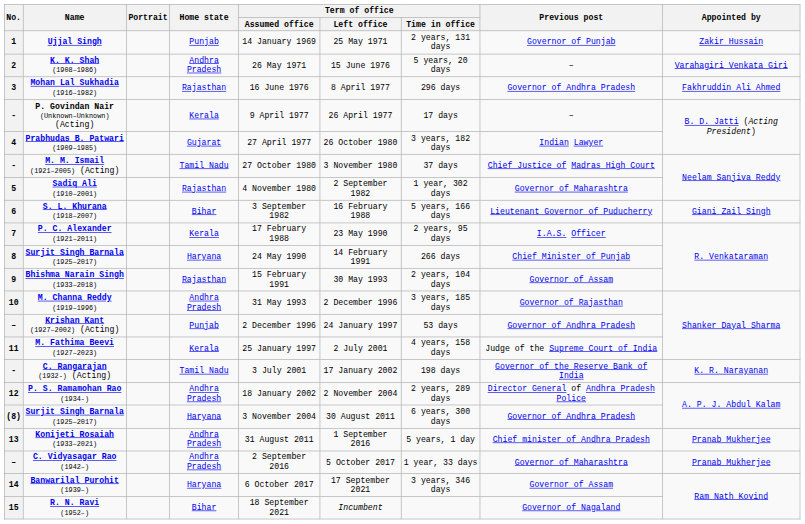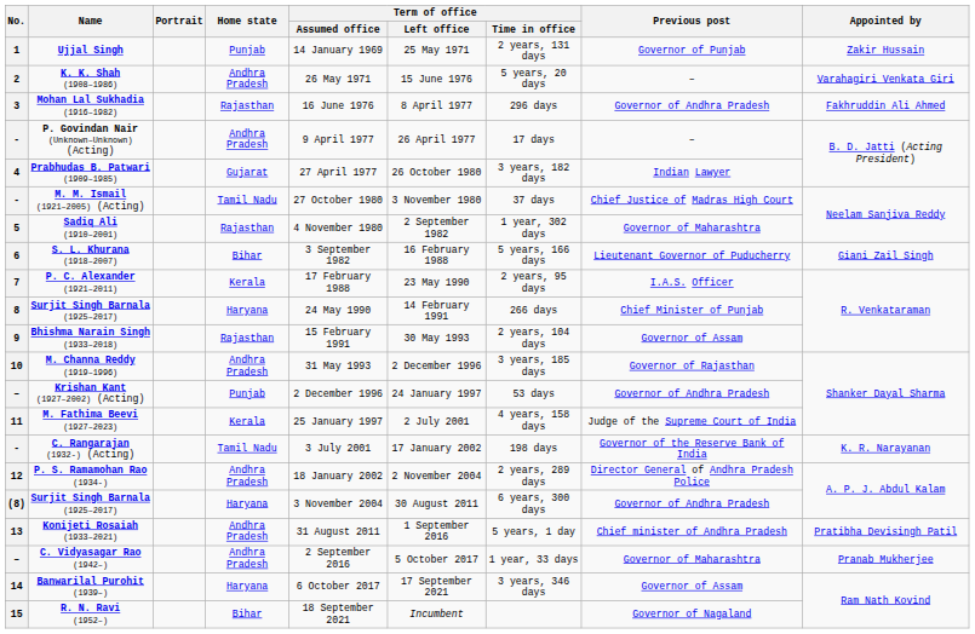 <table class="wikitable sortable" style="width:100%; text-align:center">
 <tr>
 <th rowspan=2>No.</th>
 <th rowspan="2">Name<br></th>
 <th rowspan="2">Portrait</th>
 <th rowspan=2>Home state</th>
 <th colspan=3>Term of office</th>
 <th rowspan=2>Previous post</th>
 <th rowspan=2>Appointed by</th>
 </tr>
 <tr>
 <th>Assumed office</th>
 <th>Left office</th>
 <th>Time in office</th>
 </tr>
 <tr>
 <th>1</th>
 <td><strong><a href='#'>Ujjal Singh</a></strong><br></td>
 <td></td>
 <td><a href='#'>Punjab</a></td>
 <td>14 January 1969</td>
 <td>25 May 1971</td>
 <td>2 years, 131 days</td>
 <td><a href='#'>Governor of Punjab</a></td>
 <td><a href='#'>Zakir Hussain</a></td>
 </tr>
 <tr>
 <th>2</th>
 <td><strong><a href='#'>K. K. Shah</a></strong><br><small>(1908–1986)</small></td>
 <td></td>
 <td><a href='#'>Andhra Pradesh</a></td>
 <td>26 May 1971</td>
 <td>15 June 1976</td>
 <td>5 years, 20 days</td>
 <td>–</td>
 <td><a href='#'>Varahagiri Venkata Giri</a></td>
 </tr>
 <tr>
 <th>3</th>
 <td><strong><a href='#'>Mohan Lal Sukhadia</a></strong><br><small>(1916–1982)</small></td>
 <td></td>
 <td><a href='#'>Rajasthan</a></td>
 <td>16 June 1976</td>
 <td>8 April 1977</td>
 <td>296 days</td>
 <td><a href='#'>Governor of Andhra Pradesh</a></td>
 <td><a href='#'>Fakhruddin Ali Ahmed</a></td>
 </tr>
 <tr>
 <th>-</th>
 <td><strong>P. Govindan Nair</strong><br><small>(Unknown–Unknown)</small>(Acting)</td>
 <td></td>
-<td><a href='#'>Kerala</a></td>
+<td><a href='#'>Andhra Pradesh</a></td>
 <td>9 April 1977</td>
 <td>26 April 1977</td>
 <td>17 days</td>
 <td>–</td>
 <td rowspan=2><a href='#'>B. D. Jatti</a> (<em>Acting President</em>)</td>
 </tr>
 <tr>
 <th>4</th>
 <td><strong><a href='#'>Prabhudas B. Patwari</a></strong><br><small>(1909–1985)</small></td>
 <td></td>
 <td><a href='#'>Gujarat</a></td>
 <td>27 April 1977</td>
 <td>26 October 1980</td>
 <td>3 years, 182 days</td>
 <td><a href='#'>Indian</a> <a href='#'>Lawyer</a></td>
 </tr>
 <tr>
 <th>-</th>
 <td><strong><a href='#'>M. M. Ismail</a></strong><br><small>(1921–2005)</small> (Acting)</td>
 <td></td>
 <td><a href='#'>Tamil Nadu</a></td>
 <td>27 October 1980</td>
 <td>3 November 1980</td>
 <td>37 days</td>
 <td><a href='#'>Chief Justice of</a> <a href='#'>Madras High Court</a></td>
 <td rowspan=2><a href='#'>Neelam Sanjiva Reddy</a></td>
 </tr>
 <tr>
 <th>5</th>
 <td><strong><a href='#'>Sadiq Ali</a></strong><br><small>(1910–2001)</small></td>
 <td></td>
 <td><a href='#'>Rajasthan</a></td>
 <td>4 November 1980</td>
 <td>2 September 1982</td>
 <td>1 year, 302 days</td>
 <td><a href='#'>Governor of Maharashtra</a></td>
 </tr>
 <tr>
 <th>6</th>
 <td><strong><a href='#'>S. L. Khurana</a></strong><br><small>(1918–2007)</small></td>
 <td></td>
 <td><a href='#'>Bihar</a></td>
 <td>3 September 1982</td>
 <td>16 February 1988</td>
 <td>5 years, 166 days</td>
 <td><a href='#'>Lieutenant Governor of Puducherry</a></td>
 <td><a href='#'>Giani Zail Singh</a></td>
 </tr>
 <tr>
 <th>7</th>
 <td><strong><a href='#'>P. C. Alexander</a></strong><br><small>(1921–2011)</small></td>
 <td></td>
 <td><a href='#'>Kerala</a></td>
 <td>17 February 1988</td>
 <td>23 May 1990</td>
 <td>2 years, 95 days</td>
 <td><a href='#'>I.A.S.</a> <a href='#'>Officer</a></td>
 <td rowspan=3><a href='#'>R. Venkataraman</a></td>
 </tr>
 <tr>
 <th>8</th>
 <td><strong><a href='#'>Surjit Singh Barnala</a></strong><br><small>(1925–2017)</small></td>
 <td></td>
 <td><a href='#'>Haryana</a></td>
 <td>24 May 1990</td>
 <td>14 February 1991</td>
 <td>266 days</td>
 <td><a href='#'>Chief Minister of Punjab</a></td>
 </tr>
 <tr>
 <th>9</th>
 <td><strong><a href='#'>Bhishma Narain Singh</a></strong><br><small>(1933–2018)</small></td>
 <td></td>
 <td><a href='#'>Rajasthan</a></td>
 <td>15 February 1991</td>
 <td>30 May 1993</td>
 <td>2 years, 104 days</td>
 <td><a href='#'>Governor of Assam</a></td>
 </tr>
 <tr>
 <th>10</th>
 <td><strong><a href='#'>M. Channa Reddy</a></strong><br><small>(1919–1996)</small></td>
 <td></td>
 <td><a href='#'>Andhra Pradesh</a></td>
 <td>31 May 1993</td>
 <td>2 December 1996</td>
 <td>3 years, 185 days</td>
 <td><a href='#'>Governor of Rajasthan</a></td>
 <td rowspan=3><a href='#'>Shanker Dayal Sharma</a></td>
 </tr>
 <tr>
 <th>–</th>
 <td><strong><a href='#'>Krishan Kant</a></strong><br><small>(1927–2002)</small> (Acting)</td>
 <td></td>
 <td><a href='#'>Punjab</a></td>
 <td>2 December 1996</td>
 <td>24 January 1997</td>
 <td>53 days</td>
 <td><a href='#'>Governor of Andhra Pradesh</a></td>
 </tr>
 <tr>
 <th>11</th>
 <td><strong><a href='#'>M. Fathima Beevi</a></strong><br><small>(1927–2023)</small></td>
 <td></td>
 <td><a href='#'>Kerala</a></td>
 <td>25 January 1997</td>
 <td>2 July 2001</td>
 <td>4 years, 158 days</td>
 <td>Judge of the <a href='#'>Supreme Court of India</a></td>
 </tr>
 <tr>
 <th>-</th>
 <td><strong><a href='#'>C. Rangarajan</a></strong><br><small>(1932-)</small> (Acting)</td>
 <td></td>
 <td><a href='#'>Tamil Nadu</a></td>
 <td>3 July 2001</td>
 <td>17 January 2002</td>
 <td>198 days</td>
 <td><a href='#'>Governor of the Reserve Bank of India</a></td>
 <td><a href='#'>K. R. Narayanan</a></td>
 </tr>
 <tr>
 <th>12</th>
 <td><strong><a href='#'>P. S. Ramamohan Rao</a></strong><br><small>(1934-)</small></td>
 <td></td>
 <td><a href='#'>Andhra Pradesh</a></td>
 <td>18 January 2002</td>
 <td>2 November 2004</td>
 <td>2 years, 289 days</td>
 <td><a href='#'>Director General</a> of <a href='#'>Andhra Pradesh Police</a></td>
 <td rowspan=2><a href='#'>A. P. J. Abdul Kalam</a></td>
 </tr>
 <tr>
 <th>(8)</th>
 <td><strong><a href='#'>Surjit Singh Barnala</a></strong><br><small>(1925–2017)</small></td>
 <td></td>
 <td><a href='#'>Haryana</a></td>
 <td>3 November 2004</td>
 <td>30 August 2011</td>
 <td>6 years, 300 days</td>
 <td><a href='#'>Governor of Andhra Pradesh</a></td>
 </tr>
 <tr>
 <th>13</th>
 <td><strong><a href='#'>Konijeti Rosaiah</a></strong><br><small>(1933–2021)</small></td>
 <td></td>
 <td><a href='#'>Andhra Pradesh</a></td>
 <td>31 August 2011</td>
 <td>1 September 2016</td>
 <td>5 years, 1 day</td>
 <td><a href='#'>Chief minister of Andhra Pradesh</a></td>
-<td><a href='#'>Pranab Mukherjee</a></td>
+<td><a href='#'>Pratibha Devisingh Patil</a></td>
 </tr>
 <tr>
 <th>–</th>
 <td><strong><a href='#'>C. Vidyasagar Rao</a></strong><br><small>(1942–)</small></td>
 <td></td>
 <td><a href='#'>Andhra Pradesh</a></td>
 <td>2 September 2016</td>
 <td>5 October 2017</td>
 <td>1 year, 33 days</td>
 <td><a href='#'>Governor of Maharashtra</a></td>
 <td><a href='#'>Pranab Mukherjee</a></td>
 </tr>
 <tr>
 <th>14</th>
 <td><strong><a href='#'>Banwarilal Purohit</a></strong><br><small>(1939–)</small></td>
 <td></td>
 <td><a href='#'>Haryana</a></td>
 <td>6 October 2017</td>
 <td>17 September 2021</td>
 <td>3 years, 346 days</td>
 <td><a href='#'>Governor of Assam</a></td>
 <td rowspan=2><a href='#'>Ram Nath Kovind</a></td>
 </tr>
 <tr>
 <th>15</th>
 <td><strong><a href='#'>R. N. Ravi</a></strong><br><small>(1952–)</small></td>
 <td></td>
 <td><a href='#'>Bihar</a></td>
 <td>18 September 2021</td>
 <td><em>Incumbent</em></td>
 <td></td>
 <td><a href='#'>Governor of Nagaland</a></td>
 </tr>
 </table>
